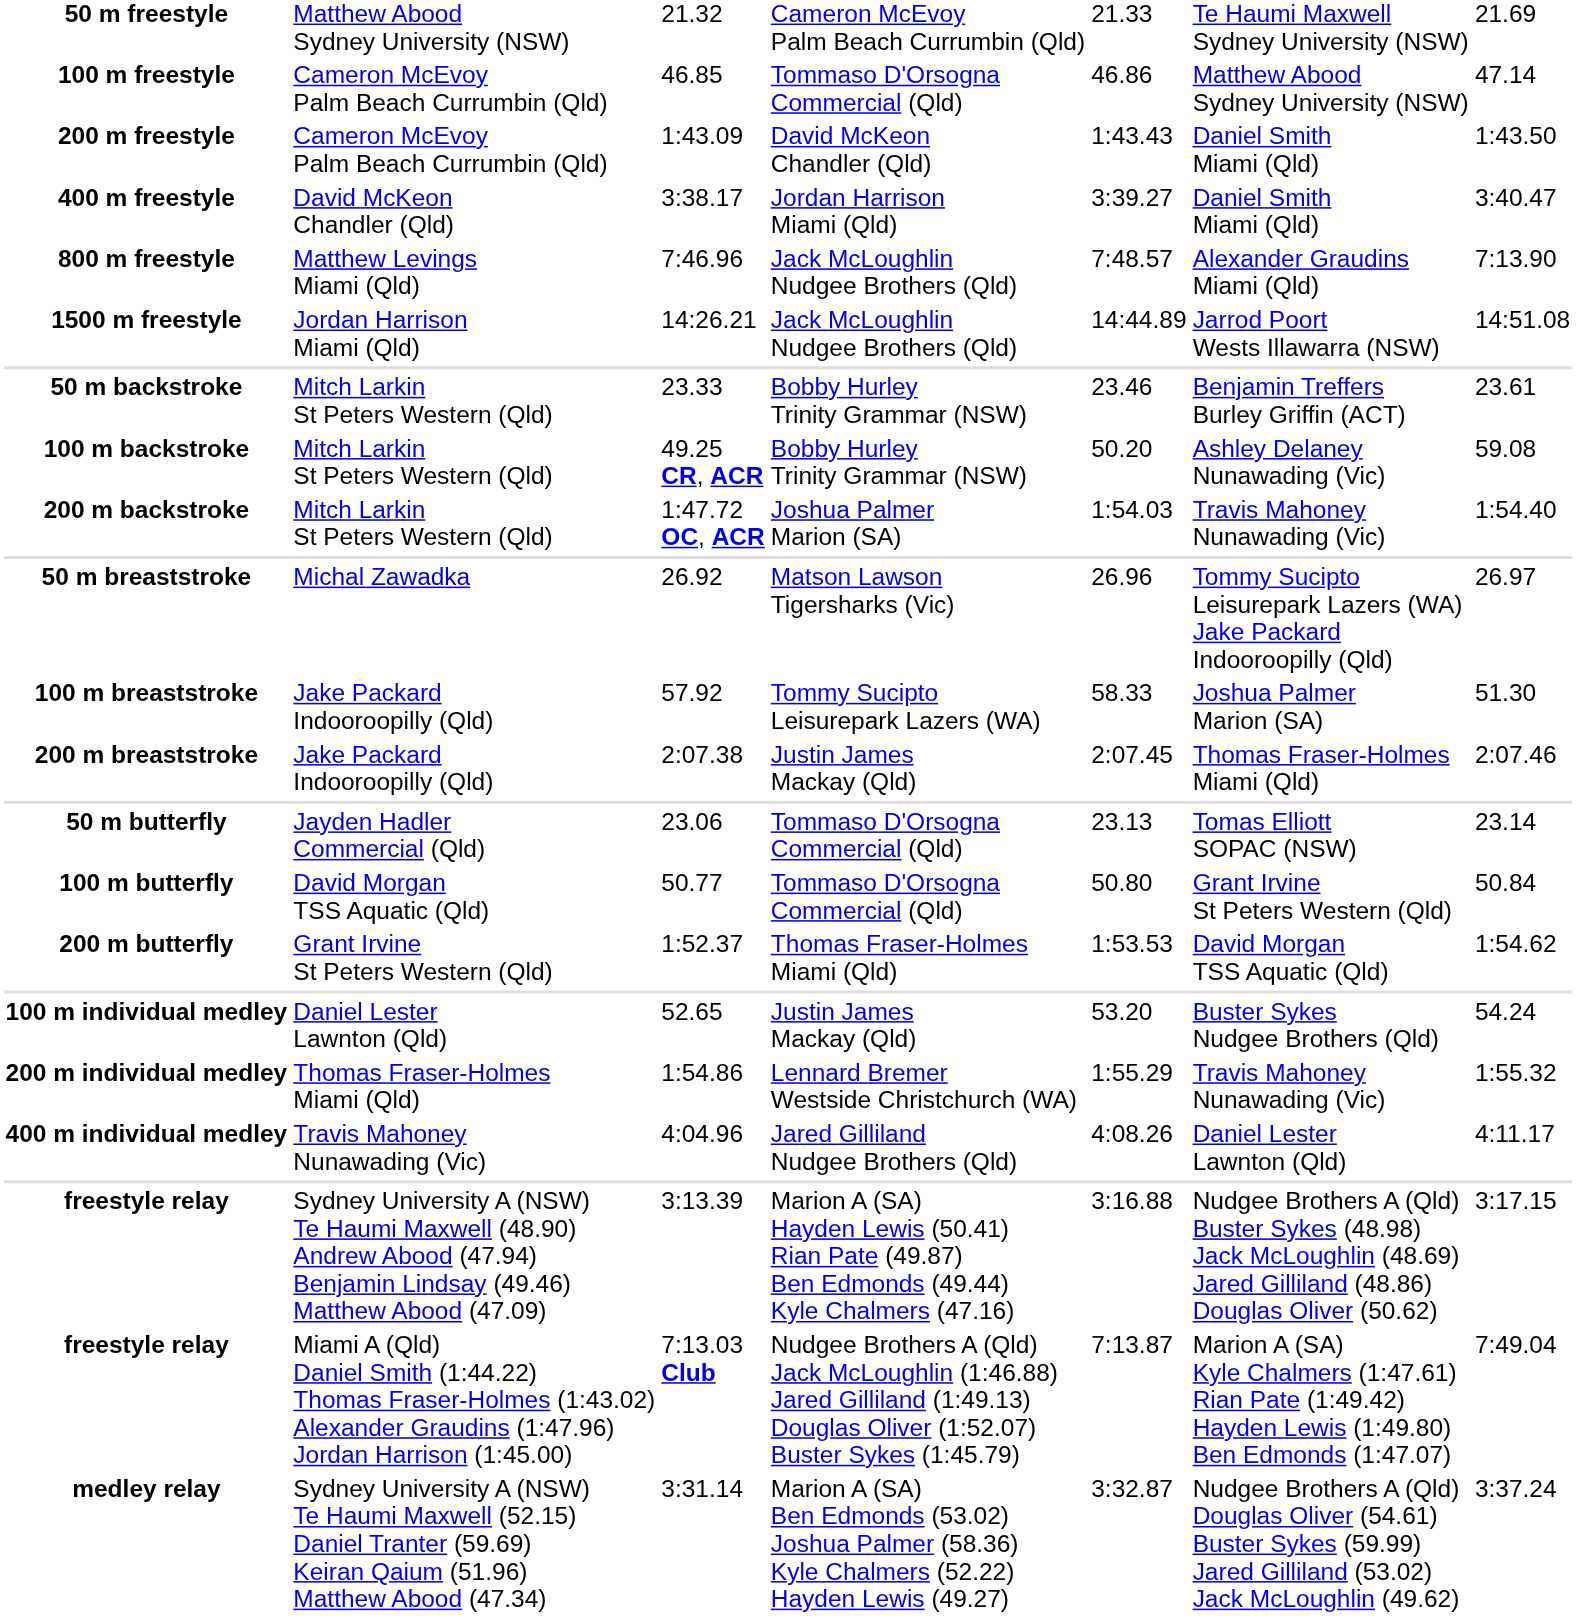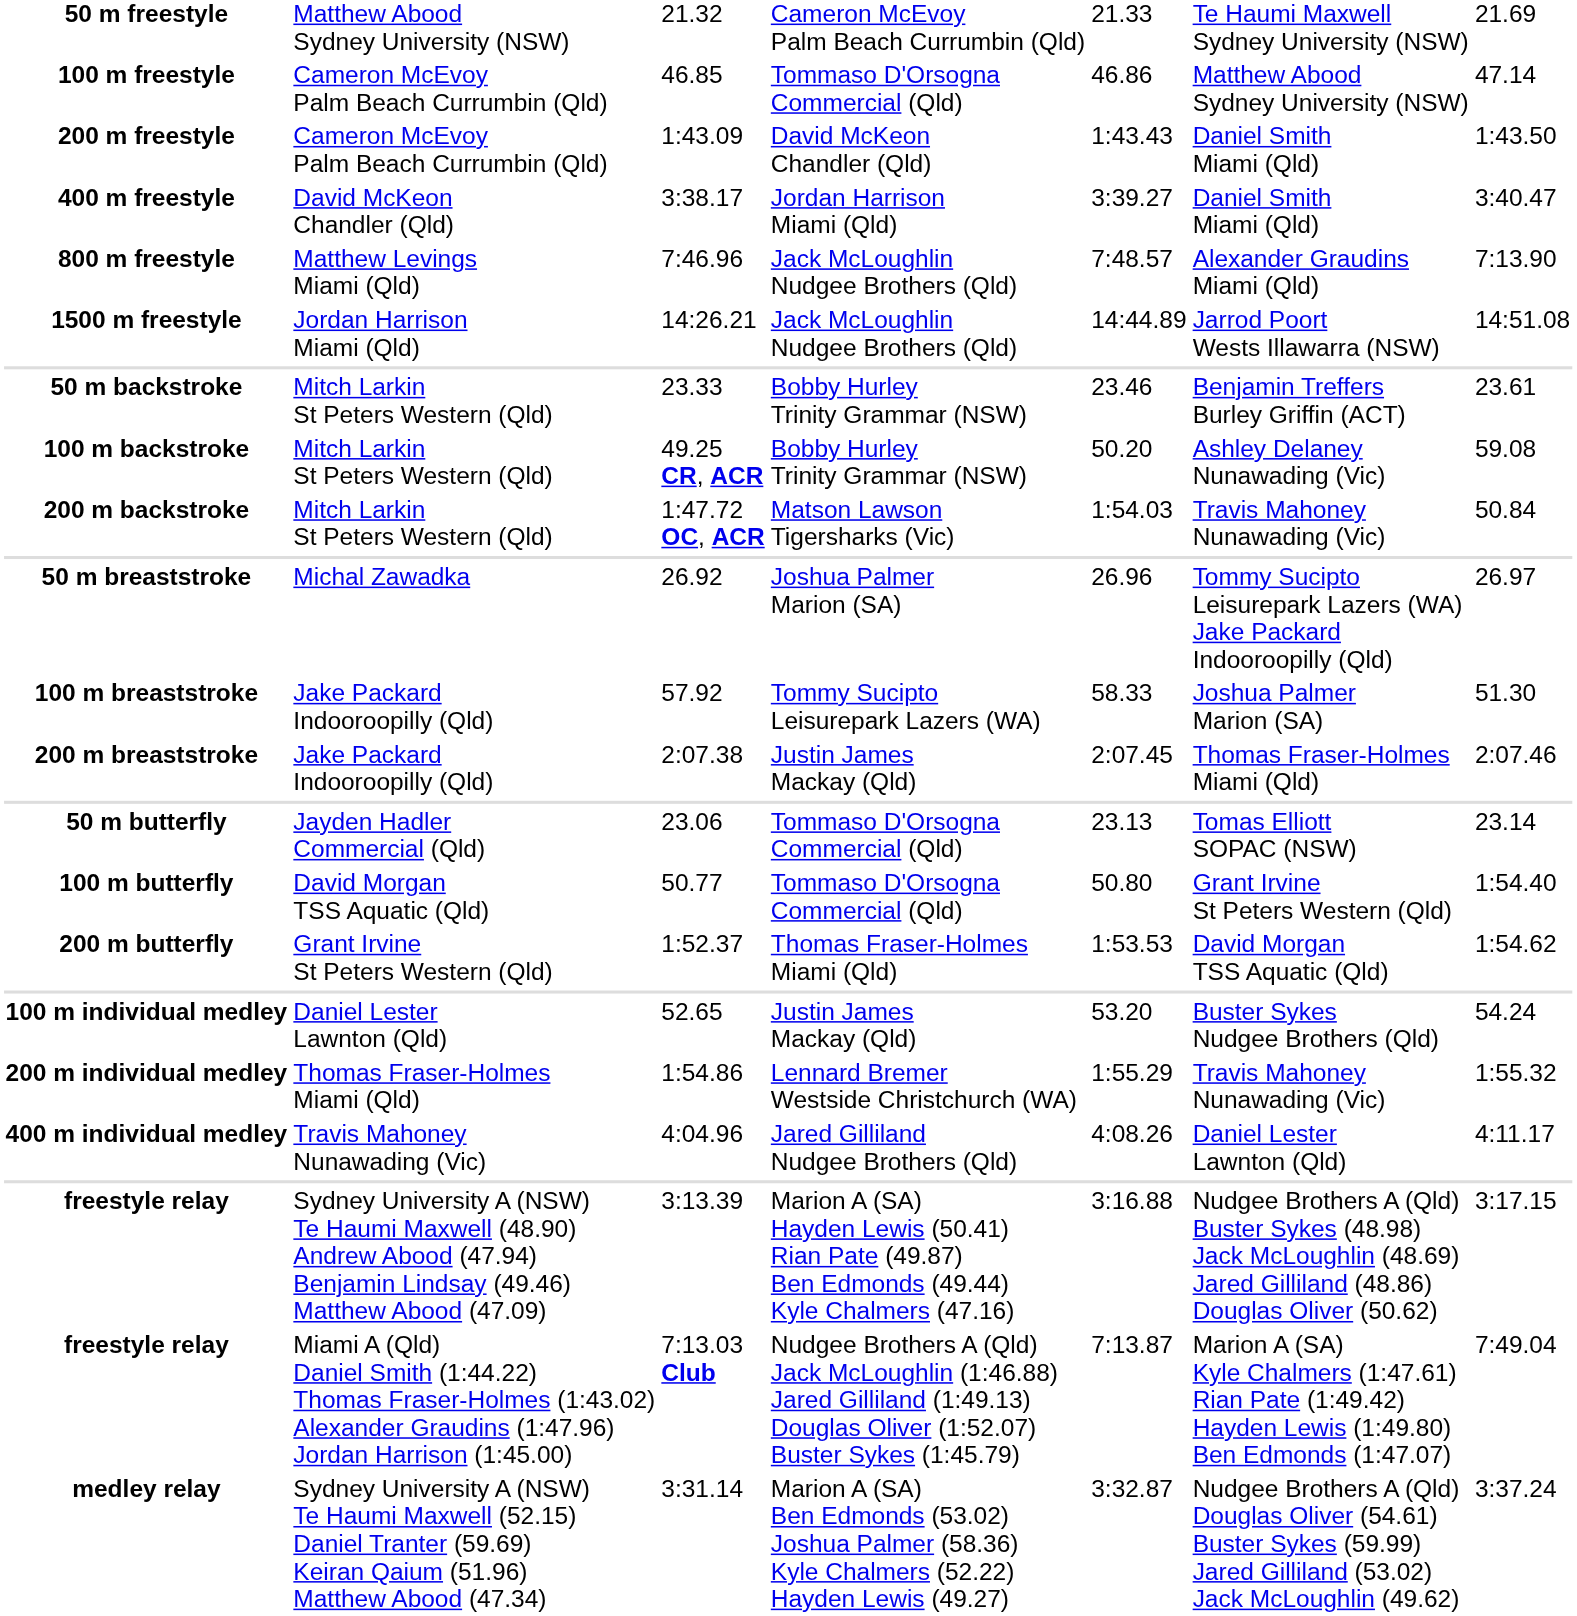 <table>
 <tr valign="top">
 <th scope=row>50 m freestyle</th>
 <td><a href='#'>Matthew Abood</a><br>Sydney University (NSW)</td>
 <td>21.32<br></td>
 <td><a href='#'>Cameron McEvoy</a><br>Palm Beach Currumbin (Qld)</td>
 <td>21.33<br></td>
 <td><a href='#'>Te Haumi Maxwell</a><br>Sydney University (NSW)</td>
 <td>21.69<br></td>
 </tr>
 <tr valign="top">
 <th scope=row>100 m freestyle<br></th>
 <td><a href='#'>Cameron McEvoy</a><br>Palm Beach Currumbin (Qld)</td>
 <td>46.85<br></td>
 <td><a href='#'>Tommaso D'Orsogna</a><br><a href='#'>Commercial</a> (Qld)</td>
 <td>46.86<br></td>
 <td><a href='#'>Matthew Abood</a><br>Sydney University (NSW)</td>
 <td>47.14<br></td>
 </tr>
 <tr valign="top">
 <th scope=row>200 m freestyle<br></th>
 <td><a href='#'>Cameron McEvoy</a><br>Palm Beach Currumbin (Qld)</td>
 <td>1:43.09<br></td>
 <td><a href='#'>David McKeon</a><br>Chandler (Qld)</td>
 <td>1:43.43<br></td>
 <td><a href='#'>Daniel Smith</a><br>Miami (Qld)</td>
 <td>1:43.50<br></td>
 </tr>
 <tr valign="top">
 <th scope=row>400 m freestyle<br></th>
 <td><a href='#'>David McKeon</a><br>Chandler (Qld)</td>
 <td>3:38.17<br></td>
 <td><a href='#'>Jordan Harrison</a><br>Miami (Qld)</td>
 <td>3:39.27<br></td>
 <td><a href='#'>Daniel Smith</a><br>Miami (Qld)</td>
 <td>3:40.47<br></td>
 </tr>
 <tr valign="top">
 <th scope=row>800 m freestyle<br></th>
 <td><a href='#'>Matthew Levings</a><br>Miami (Qld)</td>
 <td>7:46.96<br></td>
 <td><a href='#'>Jack McLoughlin</a><br>Nudgee Brothers (Qld)</td>
 <td>7:48.57<br></td>
 <td><a href='#'>Alexander Graudins</a><br>Miami (Qld)</td>
 <td>7:13.90<br></td>
 </tr>
 <tr valign="top">
 <th scope=row>1500 m freestyle<br></th>
 <td><a href='#'>Jordan Harrison</a><br>Miami (Qld)</td>
 <td>14:26.21<br></td>
 <td><a href='#'>Jack McLoughlin</a><br>Nudgee Brothers (Qld)</td>
 <td>14:44.89<br></td>
 <td><a href='#'>Jarrod Poort</a><br>Wests Illawarra (NSW)</td>
 <td>14:51.08<br></td>
 </tr>
 <tr bgcolor=#DDDDDD>
 <td colspan=7></td>
 </tr>
 <tr valign="top">
 <th scope=row>50 m backstroke<br></th>
 <td><a href='#'>Mitch Larkin</a><br>St Peters Western (Qld)</td>
 <td>23.33<br></td>
 <td><a href='#'>Bobby Hurley</a><br>Trinity Grammar (NSW)</td>
 <td>23.46<br></td>
 <td><a href='#'>Benjamin Treffers</a><br>Burley Griffin (ACT)</td>
 <td>23.61<br></td>
 </tr>
 <tr valign="top">
 <th scope=row>100 m backstroke<br></th>
 <td><a href='#'>Mitch Larkin</a><br>St Peters Western (Qld)</td>
 <td>49.25<br><strong><a href='#'>CR</a></strong>, <strong><a href='#'>ACR</a></strong></td>
 <td><a href='#'>Bobby Hurley</a><br>Trinity Grammar (NSW)</td>
 <td>50.20<br></td>
 <td><a href='#'>Ashley Delaney</a><br>Nunawading (Vic)</td>
 <td>59.08<br></td>
 </tr>
 <tr valign="top">
 <th scope=row>200 m backstroke<br></th>
 <td><a href='#'>Mitch Larkin</a><br>St Peters Western (Qld)</td>
 <td>1:47.72<br><strong><a href='#'>OC</a></strong>, <strong><a href='#'>ACR</a></strong></td>
-<td><a href='#'>Joshua Palmer</a><br>Marion (SA)</td>
+<td><a href='#'>Matson Lawson</a><br>Tigersharks (Vic)</td>
 <td>1:54.03<br></td>
 <td><a href='#'>Travis Mahoney</a><br>Nunawading (Vic)</td>
-<td>1:54.40<br></td>
+<td>50.84<br></td>
 </tr>
 <tr bgcolor=#DDDDDD>
 <td colspan=7></td>
 </tr>
 <tr valign="top">
 <th scope=row>50 m breaststroke<br></th>
 <td><a href='#'>Michal Zawadka</a><br></td>
 <td>26.92<br></td>
-<td><a href='#'>Matson Lawson</a><br>Tigersharks (Vic)</td>
+<td><a href='#'>Joshua Palmer</a><br>Marion (SA)</td>
 <td>26.96<br></td>
 <td><a href='#'>Tommy Sucipto</a><br>Leisurepark Lazers (WA)<br><a href='#'>Jake Packard</a><br>Indooroopilly (Qld)</td>
 <td>26.97<br></td>
 </tr>
 <tr valign="top">
 <th scope=row>100 m breaststroke<br></th>
 <td><a href='#'>Jake Packard</a><br>Indooroopilly (Qld)</td>
 <td>57.92<br></td>
 <td><a href='#'>Tommy Sucipto</a><br>Leisurepark Lazers (WA)</td>
 <td>58.33<br></td>
 <td><a href='#'>Joshua Palmer</a><br>Marion (SA)</td>
 <td>51.30<br></td>
 </tr>
 <tr valign="top">
 <th scope=row>200 m breaststroke<br></th>
 <td><a href='#'>Jake Packard</a><br>Indooroopilly (Qld)</td>
 <td>2:07.38<br></td>
 <td><a href='#'>Justin James</a><br>Mackay (Qld)</td>
 <td>2:07.45<br></td>
 <td><a href='#'>Thomas Fraser-Holmes</a><br>Miami (Qld)</td>
 <td>2:07.46<br></td>
 </tr>
 <tr bgcolor=#DDDDDD>
 <td colspan=7></td>
 </tr>
 <tr valign="top">
 <th scope=row>50 m butterfly<br></th>
 <td><a href='#'>Jayden Hadler</a><br><a href='#'>Commercial</a> (Qld)</td>
 <td>23.06<br></td>
 <td><a href='#'>Tommaso D'Orsogna</a><br><a href='#'>Commercial</a> (Qld)</td>
 <td>23.13<br></td>
 <td><a href='#'>Tomas Elliott</a><br>SOPAC (NSW)</td>
 <td>23.14<br></td>
 </tr>
 <tr valign="top">
 <th scope=row>100 m butterfly<br></th>
 <td><a href='#'>David Morgan</a><br>TSS Aquatic (Qld)</td>
 <td>50.77<br></td>
 <td><a href='#'>Tommaso D'Orsogna</a><br><a href='#'>Commercial</a> (Qld)</td>
 <td>50.80<br></td>
 <td><a href='#'>Grant Irvine</a><br>St Peters Western (Qld)</td>
-<td>50.84<br></td>
+<td>1:54.40<br></td>
 </tr>
 <tr valign="top">
 <th scope=row>200 m butterfly<br></th>
 <td><a href='#'>Grant Irvine</a><br>St Peters Western (Qld)</td>
 <td>1:52.37<br></td>
 <td><a href='#'>Thomas Fraser-Holmes</a><br>Miami (Qld)</td>
 <td>1:53.53<br></td>
 <td><a href='#'>David Morgan</a><br>TSS Aquatic (Qld)</td>
 <td>1:54.62<br></td>
 </tr>
 <tr bgcolor=#DDDDDD>
 <td colspan=7></td>
 </tr>
 <tr valign="top">
 <th scope=row>100 m individual medley<br></th>
 <td><a href='#'>Daniel Lester</a><br>Lawnton (Qld)</td>
 <td>52.65<br></td>
 <td><a href='#'>Justin James</a><br>Mackay (Qld)</td>
 <td>53.20<br></td>
 <td><a href='#'>Buster Sykes</a><br>Nudgee Brothers (Qld)</td>
 <td>54.24<br></td>
 </tr>
 <tr valign="top">
 <th scope=row>200 m individual medley<br></th>
 <td><a href='#'>Thomas Fraser-Holmes</a><br>Miami (Qld)</td>
 <td>1:54.86<br></td>
 <td><a href='#'>Lennard Bremer</a><br>Westside Christchurch (WA)</td>
 <td>1:55.29<br></td>
 <td><a href='#'>Travis Mahoney</a><br>Nunawading (Vic)</td>
 <td>1:55.32<br></td>
 </tr>
 <tr valign="top">
 <th scope=row>400 m individual medley<br></th>
 <td><a href='#'>Travis Mahoney</a><br>Nunawading (Vic)</td>
 <td>4:04.96<br></td>
 <td><a href='#'>Jared Gilliland</a><br>Nudgee Brothers (Qld)</td>
 <td>4:08.26<br></td>
 <td><a href='#'>Daniel Lester</a><br>Lawnton (Qld)</td>
 <td>4:11.17<br></td>
 </tr>
 <tr bgcolor=#DDDDDD>
 <td colspan=7></td>
 </tr>
 <tr valign="top">
 <th scope=row> freestyle relay</th>
 <td>Sydney University A (NSW)<br><a href='#'>Te Haumi Maxwell</a> (48.90)<br><a href='#'>Andrew Abood</a> (47.94)<br><a href='#'>Benjamin Lindsay</a> (49.46)<br><a href='#'>Matthew Abood</a> (47.09)</td>
 <td>3:13.39<br></td>
 <td>Marion A (SA)<br><a href='#'>Hayden Lewis</a> (50.41)<br><a href='#'>Rian Pate</a> (49.87)<br><a href='#'>Ben Edmonds</a> (49.44)<br><a href='#'>Kyle Chalmers</a> (47.16)</td>
 <td>3:16.88<br></td>
 <td>Nudgee Brothers A (Qld)<br><a href='#'>Buster Sykes</a> (48.98)<br><a href='#'>Jack McLoughlin</a> (48.69)<br><a href='#'>Jared Gilliland</a> (48.86)<br><a href='#'>Douglas Oliver</a> (50.62)</td>
 <td>3:17.15<br></td>
 </tr>
 <tr valign="top">
 <th scope=row> freestyle relay</th>
 <td>Miami A (Qld)<br><a href='#'>Daniel Smith</a> (1:44.22)<br><a href='#'>Thomas Fraser-Holmes</a> (1:43.02)<br><a href='#'>Alexander Graudins</a> (1:47.96)<br><a href='#'>Jordan Harrison</a> (1:45.00)</td>
 <td>7:13.03<br><strong><a href='#'>Club</a></strong></td>
 <td>Nudgee Brothers A (Qld)<br><a href='#'>Jack McLoughlin</a> (1:46.88)<br><a href='#'>Jared Gilliland</a> (1:49.13)<br><a href='#'>Douglas Oliver</a> (1:52.07)<br><a href='#'>Buster Sykes</a> (1:45.79)</td>
 <td>7:13.87<br></td>
 <td>Marion A (SA)<br><a href='#'>Kyle Chalmers</a> (1:47.61)<br><a href='#'>Rian Pate</a> (1:49.42)<br><a href='#'>Hayden Lewis</a> (1:49.80)<br><a href='#'>Ben Edmonds</a> (1:47.07)</td>
 <td>7:49.04<br></td>
 </tr>
 <tr valign="top">
 <th scope=row> medley relay</th>
 <td>Sydney University A (NSW)<br><a href='#'>Te Haumi Maxwell</a> (52.15)<br><a href='#'>Daniel Tranter</a> (59.69)<br><a href='#'>Keiran Qaium</a> (51.96)<br><a href='#'>Matthew Abood</a> (47.34)</td>
 <td>3:31.14<br></td>
 <td>Marion A (SA)<br><a href='#'>Ben Edmonds</a> (53.02)<br><a href='#'>Joshua Palmer</a> (58.36)<br><a href='#'>Kyle Chalmers</a> (52.22)<br><a href='#'>Hayden Lewis</a> (49.27)</td>
 <td>3:32.87<br></td>
 <td>Nudgee Brothers A (Qld)<br><a href='#'>Douglas Oliver</a> (54.61)<br><a href='#'>Buster Sykes</a> (59.99)<br><a href='#'>Jared Gilliland</a> (53.02)<br><a href='#'>Jack McLoughlin</a> (49.62)</td>
 <td>3:37.24<br></td>
 </tr>
 </table>
